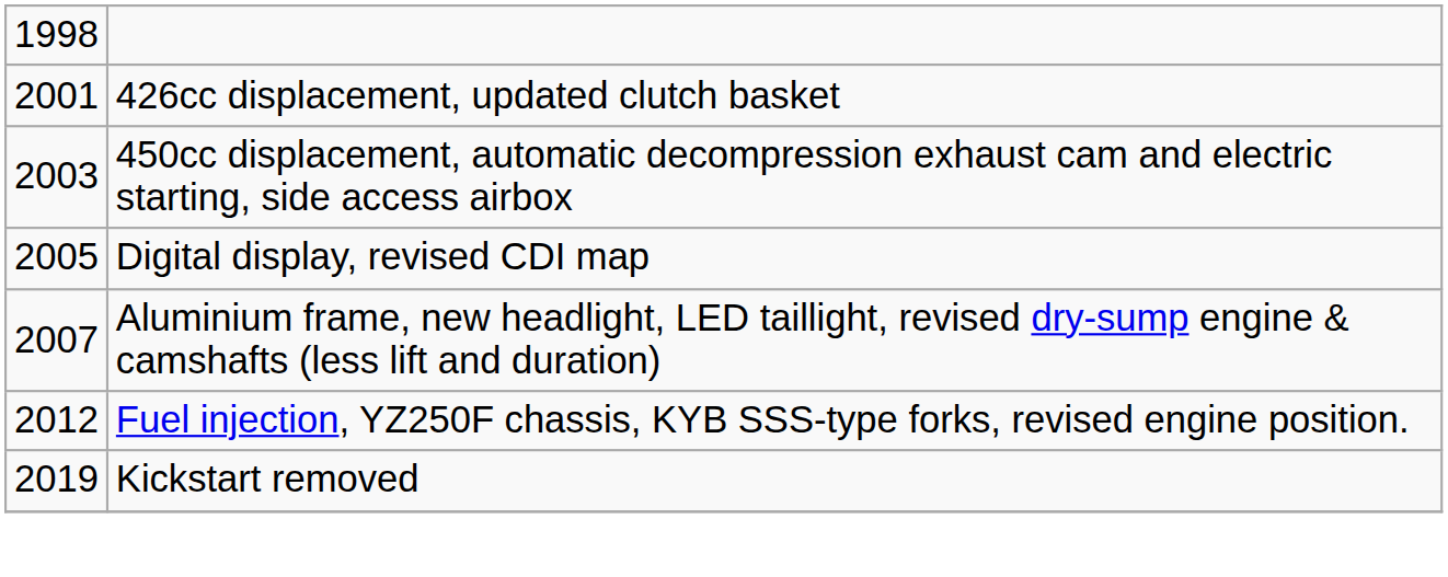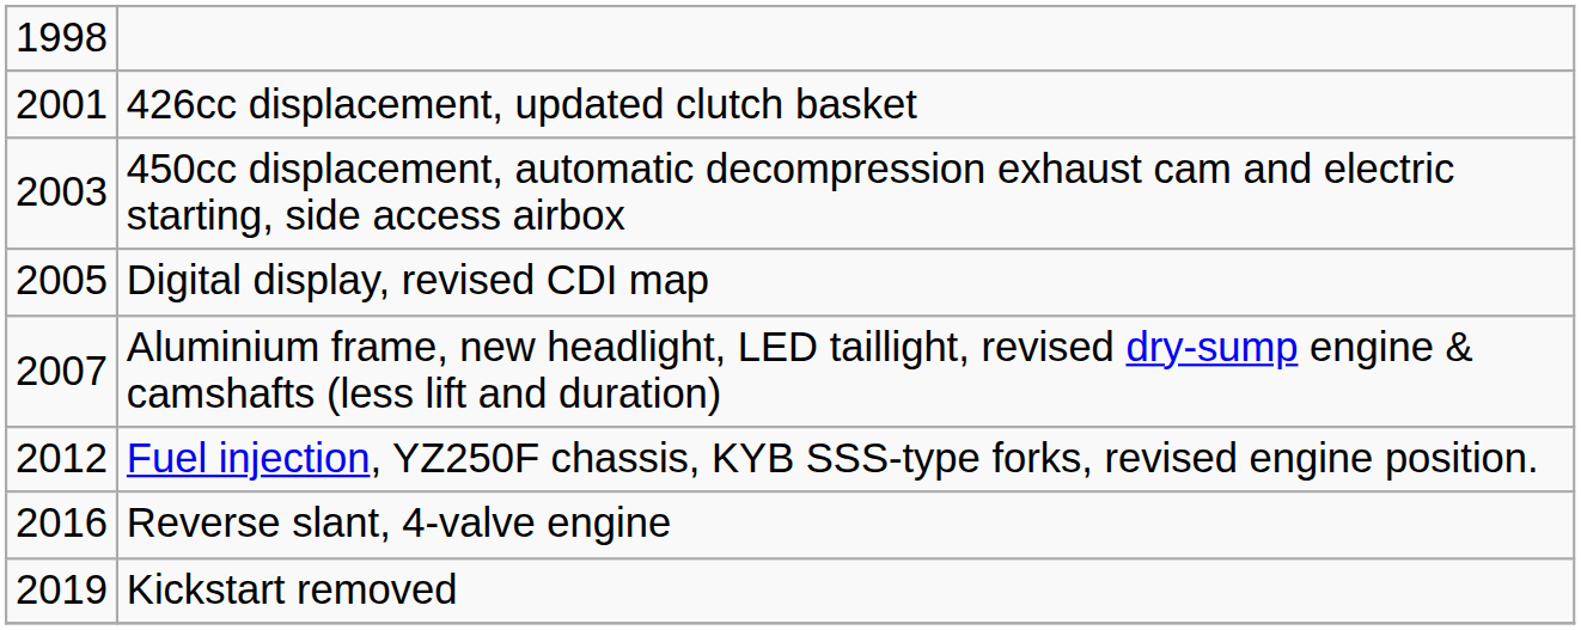 <table class="wikitable">
 <tr>
 <td>1998</td>
 <td></td>
 </tr>
 <tr>
 <td>2001</td>
 <td>426cc displacement, updated clutch basket</td>
 </tr>
 <tr>
 <td>2003</td>
 <td>450cc displacement, automatic decompression exhaust cam and electric starting, side access airbox</td>
 </tr>
 <tr>
 <td>2005</td>
 <td>Digital display, revised CDI map</td>
 </tr>
 <tr>
 <td>2007</td>
 <td>Aluminium frame, new headlight, LED taillight, revised <a href='#'>dry-sump</a> engine & camshafts (less lift and duration)</td>
 </tr>
 <tr>
 <td>2012</td>
 <td><a href='#'>Fuel injection</a>, YZ250F chassis, KYB SSS-type forks, revised engine position.</td>
 </tr>
 <tr>
+<td>2016</td>
+<td>Reverse slant, 4-valve engine</td>
+</tr>
+<tr>
 <td>2019</td>
 <td>Kickstart removed</td>
 </tr>
 <tr>
 </tr>
 </table>
